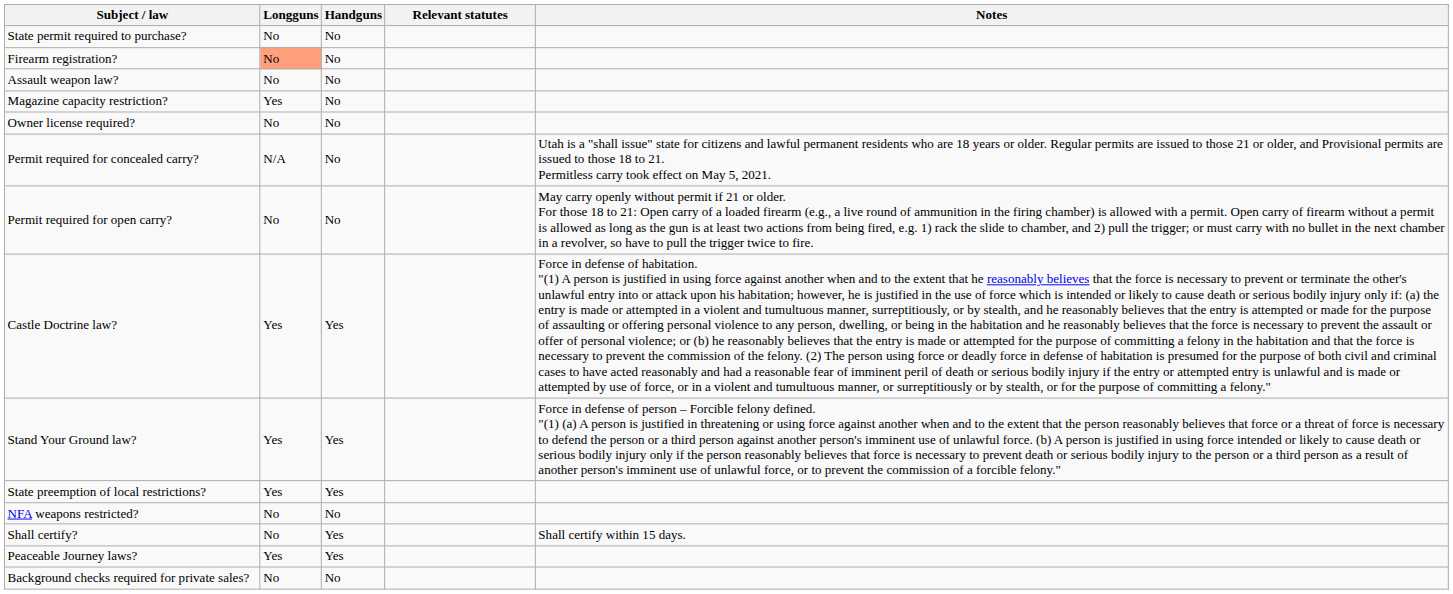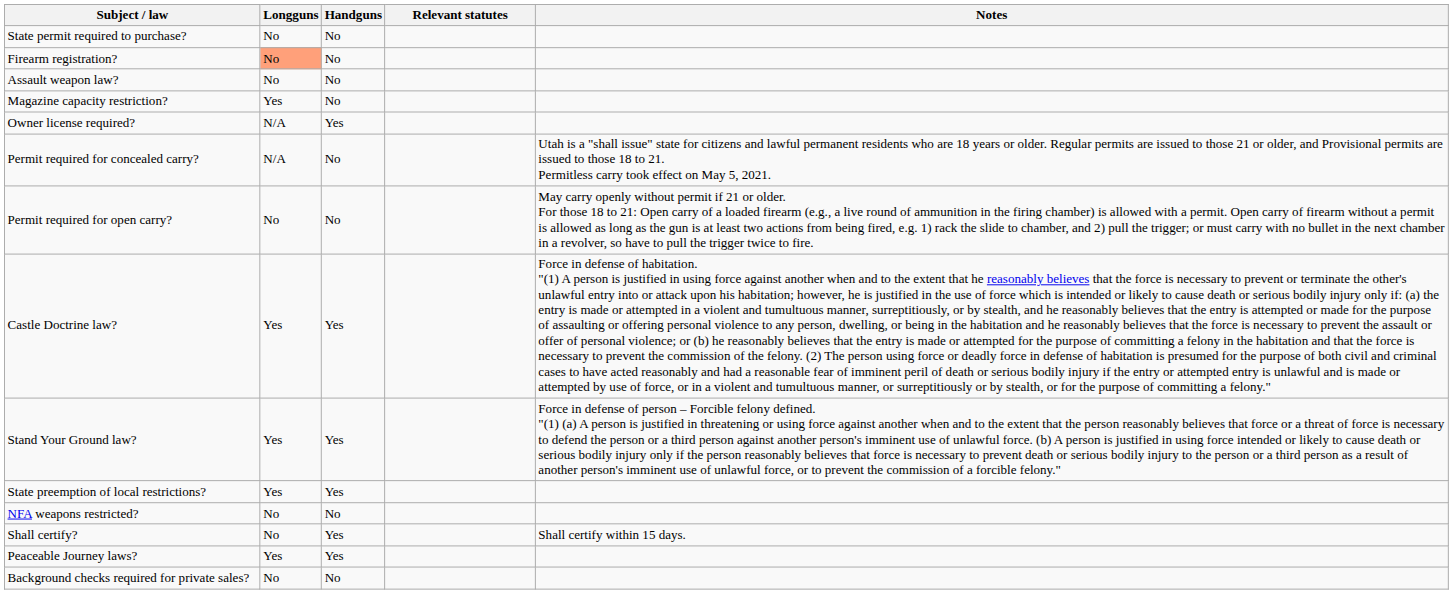 <table class="wikitable" style="font-size:85%; width:95%;">
 <tr>
 <th scope="col" style="width:260px;">Subject / law</th>
 <th scope="col" style="width:50px;">Longguns</th>
 <th scope="col" style="width:50px;">Handguns</th>
 <th scope="col" style="width:150px;">Relevant statutes</th>
 <th>Notes</th>
 </tr>
 <tr>
 <td>State permit required to purchase?</td>
 <td>No</td>
 <td>No</td>
 <td></td>
 <td></td>
 </tr>
 <tr>
 <td>Firearm registration?</td>
 <td style="background: lightsalmon;">No</td>
 <td>No</td>
 <td></td>
 <td></td>
 </tr>
 <tr>
 <td>Assault weapon law?</td>
 <td>No</td>
 <td>No</td>
 <td></td>
 <td></td>
 </tr>
 <tr>
 <td>Magazine capacity restriction?</td>
 <td>Yes</td>
 <td>No</td>
 <td></td>
 <td></td>
 </tr>
 <tr>
 <td>Owner license required?</td>
-<td>No</td>
-<td>No</td>
+<td>N/A</td>
+<td>Yes</td>
 <td></td>
 <td></td>
 </tr>
 <tr>
 <td>Permit required for concealed carry?</td>
 <td>N/A</td>
 <td>No</td>
 <td><br><br></td>
 <td>Utah is a "shall issue" state for citizens and lawful permanent residents who are 18 years or older. Regular permits are issued to those 21 or older, and Provisional permits are issued to those 18 to 21.<br>Permitless carry took effect on May 5, 2021.</td>
 </tr>
 <tr>
 <td>Permit required for open carry?</td>
 <td>No</td>
 <td>No</td>
 <td><br><br></td>
 <td>May carry openly without permit if 21 or older.<br>For those 18 to 21: Open carry of a loaded firearm (e.g., a live round of ammunition in the firing chamber) is allowed with a permit. Open carry of firearm without a permit is allowed as long as the gun is at least two actions from being fired, e.g. 1) rack the slide to chamber, and 2) pull the trigger; or must carry with no bullet in the next chamber in a revolver, so have to pull the trigger twice to fire.</td>
 </tr>
 <tr>
 <td>Castle Doctrine law?</td>
 <td>Yes</td>
 <td>Yes</td>
 <td></td>
 <td>Force in defense of habitation.<br>"(1) A person is justified in using force against another when and to the extent that he <a href='#'>reasonably believes</a> that the force is necessary to prevent or terminate the other's unlawful entry into or attack upon his habitation; however, he is justified in the use of force which is intended or likely to cause death or serious bodily injury only if: (a) the entry is made or attempted in a violent and tumultuous manner, surreptitiously, or by stealth, and he reasonably believes that the entry is attempted or made for the purpose of assaulting or offering personal violence to any person, dwelling, or being in the habitation and he reasonably believes that the force is necessary to prevent the assault or offer of personal violence; or (b) he reasonably believes that the entry is made or attempted for the purpose of committing a felony in the habitation and that the force is necessary to prevent the commission of the felony. (2) The person using force or deadly force in defense of habitation is presumed for the purpose of both civil and criminal cases to have acted reasonably and had a reasonable fear of imminent peril of death or serious bodily injury if the entry or attempted entry is unlawful and is made or attempted by use of force, or in a violent and tumultuous manner, or surreptitiously or by stealth, or for the purpose of committing a felony."</td>
 </tr>
 <tr>
 <td>Stand Your Ground law?</td>
 <td>Yes</td>
 <td>Yes</td>
 <td></td>
 <td>Force in defense of person – Forcible felony defined.<br>"(1) (a) A person is justified in threatening or using force against another when and to the extent that the person reasonably believes that force or a threat of force is necessary to defend the person or a third person against another person's imminent use of unlawful force. (b) A person is justified in using force intended or likely to cause death or serious bodily injury only if the person reasonably believes that force is necessary to prevent death or serious bodily injury to the person or a third person as a result of another person's imminent use of unlawful force, or to prevent the commission of a forcible felony."</td>
 </tr>
 <tr>
 <td>State preemption of local restrictions?</td>
 <td>Yes</td>
 <td>Yes</td>
 <td><br></td>
 <td></td>
 </tr>
 <tr>
 <td><a href='#'>NFA</a> weapons restricted?</td>
 <td>No</td>
 <td>No</td>
 <td></td>
 <td></td>
 </tr>
 <tr>
 <td>Shall certify?</td>
 <td>No</td>
 <td>Yes</td>
 <td></td>
 <td>Shall certify within 15 days.</td>
 </tr>
 <tr>
 <td>Peaceable Journey laws?</td>
 <td>Yes</td>
 <td>Yes</td>
 <td></td>
 <td></td>
 </tr>
 <tr>
 <td>Background checks required for private sales?</td>
 <td>No</td>
 <td>No</td>
 <td></td>
 <td></td>
 </tr>
 </table>
